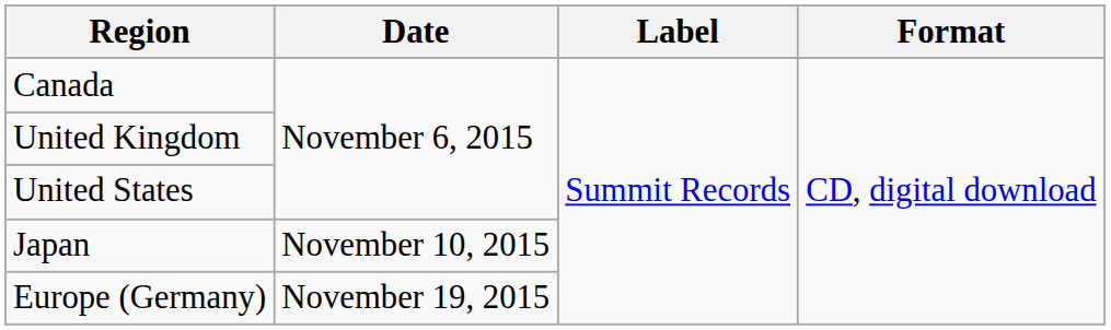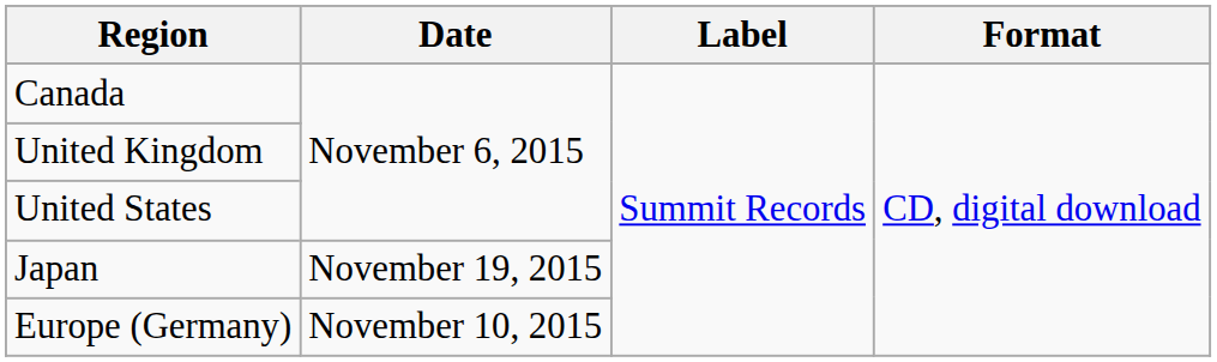 <table class="wikitable">
 <tr>
 <th>Region</th>
 <th>Date</th>
 <th>Label</th>
 <th>Format</th>
 </tr>
 <tr>
 <td>Canada</td>
 <td rowspan="3">November 6, 2015</td>
 <td rowspan="5"><a href='#'>Summit Records</a></td>
 <td rowspan="5"><a href='#'>CD</a>, <a href='#'>digital download</a></td>
 </tr>
 <tr>
 <td>United Kingdom</td>
 </tr>
 <tr>
 <td>United States</td>
 </tr>
 <tr>
 <td>Japan</td>
-<td>November 10, 2015</td>
+<td>November 19, 2015</td>
 </tr>
 <tr>
 <td>Europe (Germany)</td>
-<td>November 19, 2015</td>
+<td>November 10, 2015</td>
 </tr>
 </table>
